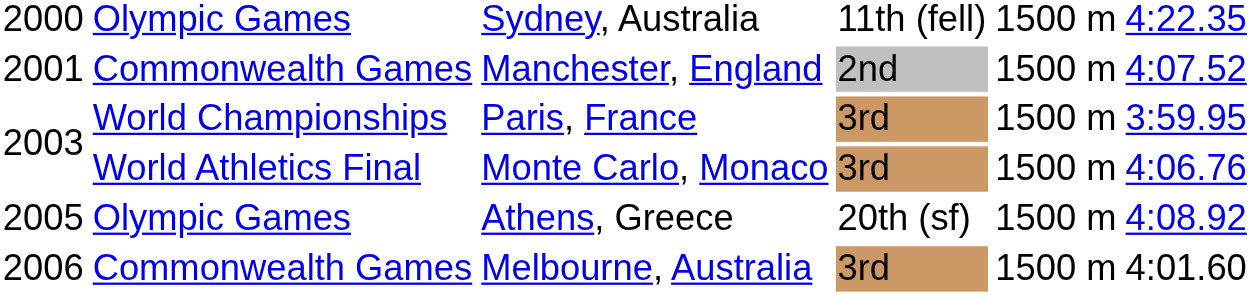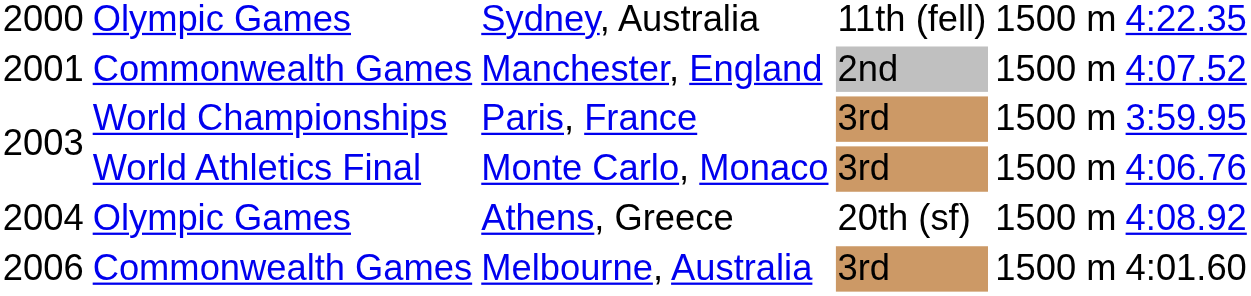 <table>
 <tr>
 <td>2000</td>
 <td><a href='#'>Olympic Games</a></td>
 <td><a href='#'>Sydney</a>, Australia</td>
 <td>11th (fell)</td>
 <td>1500 m</td>
 <td><a href='#'>4:22.35</a></td>
 </tr>
 <tr>
 <td>2001</td>
 <td><a href='#'>Commonwealth Games</a></td>
 <td><a href='#'>Manchester</a>, <a href='#'>England</a></td>
 <td bgcolor="silver">2nd</td>
 <td>1500 m</td>
 <td><a href='#'>4:07.52</a></td>
 </tr>
 <tr>
 <td rowspan=2>2003</td>
 <td><a href='#'>World Championships</a></td>
 <td><a href='#'>Paris</a>, <a href='#'>France</a></td>
 <td bgcolor="cc9966">3rd</td>
 <td>1500 m</td>
 <td><a href='#'>3:59.95</a></td>
 </tr>
 <tr>
 <td><a href='#'>World Athletics Final</a></td>
 <td><a href='#'>Monte Carlo</a>, <a href='#'>Monaco</a></td>
 <td bgcolor="cc9966">3rd</td>
 <td>1500 m</td>
 <td><a href='#'>4:06.76</a></td>
 </tr>
 <tr>
-<td>2005</td>
+<td>2004</td>
 <td><a href='#'>Olympic Games</a></td>
 <td><a href='#'>Athens</a>, Greece</td>
 <td>20th (sf)</td>
 <td>1500 m</td>
 <td><a href='#'>4:08.92</a></td>
 </tr>
 <tr>
 <td>2006</td>
 <td><a href='#'>Commonwealth Games</a></td>
 <td><a href='#'>Melbourne</a>, <a href='#'>Australia</a></td>
 <td bgcolor="cc9966">3rd</td>
 <td>1500 m</td>
 <td>4:01.60</td>
 </tr>
 <tr>
 </tr>
 </table>
